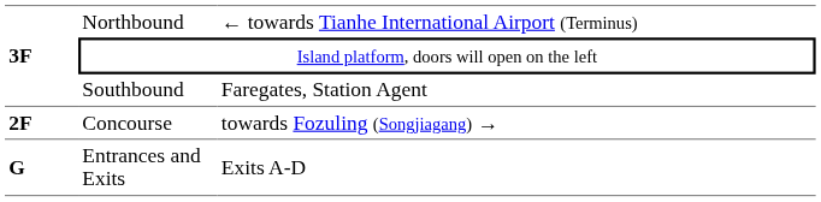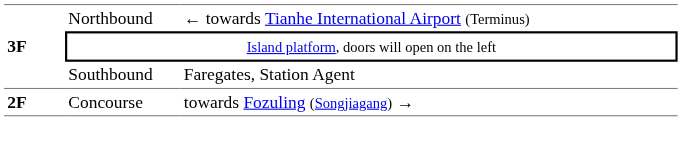 <table table border=0 cellspacing=0 cellpadding=3>
 <tr>
 <td style="border-top:solid 1px gray;border-bottom:solid 1px gray;" rowspan=3><strong>3F</strong></td>
 <td style="border-top:solid 1px gray;border-bottom:solid 0px gray;">Northbound</td>
 <td style="border-top:solid 1px gray;border-bottom:solid 0px gray;">←  towards <a href='#'>Tianhe International Airport</a> <small>(Terminus)</small></td>
 </tr>
 <tr>
 <td style="border-right:solid 2px black;border-left:solid 2px black;border-top:solid 2px black;border-bottom:solid 2px black;text-align:center;" colspan=2><small><a href='#'>Island platform</a>, doors will open on the left</small></td>
 </tr>
 <tr>
 <td style="border-bottom:solid 1px gray;">Southbound</td>
 <td style="border-top:solid 0px gray;border-bottom:solid 1px gray;" width=450>Faregates, Station Agent</td>
 </tr>
 <tr>
 <td style="border-top:solid 0px gray;border-bottom:solid 1px gray;" width=50><strong>2F</strong></td>
 <td style="border-top:solid 0px gray;border-bottom:solid 1px gray;" width=100>Concourse</td>
 <td style="border-bottom:solid 1px gray;"> towards <a href='#'>Fozuling</a> <small>(<a href='#'>Songjiagang</a>)</small> →</td>
 </tr>
-<tr>
-<td style="border-top:solid 0px gray;border-bottom:solid 1px gray;" width=50><strong>G</strong></td>
-<td style="border-top:solid 0px gray;border-bottom:solid 1px gray;" width=100>Entrances and Exits</td>
-<td style="border-top:solid 0px gray;border-bottom:solid 1px gray;" width=450>Exits A-D</td>
-</tr>
 </table>
